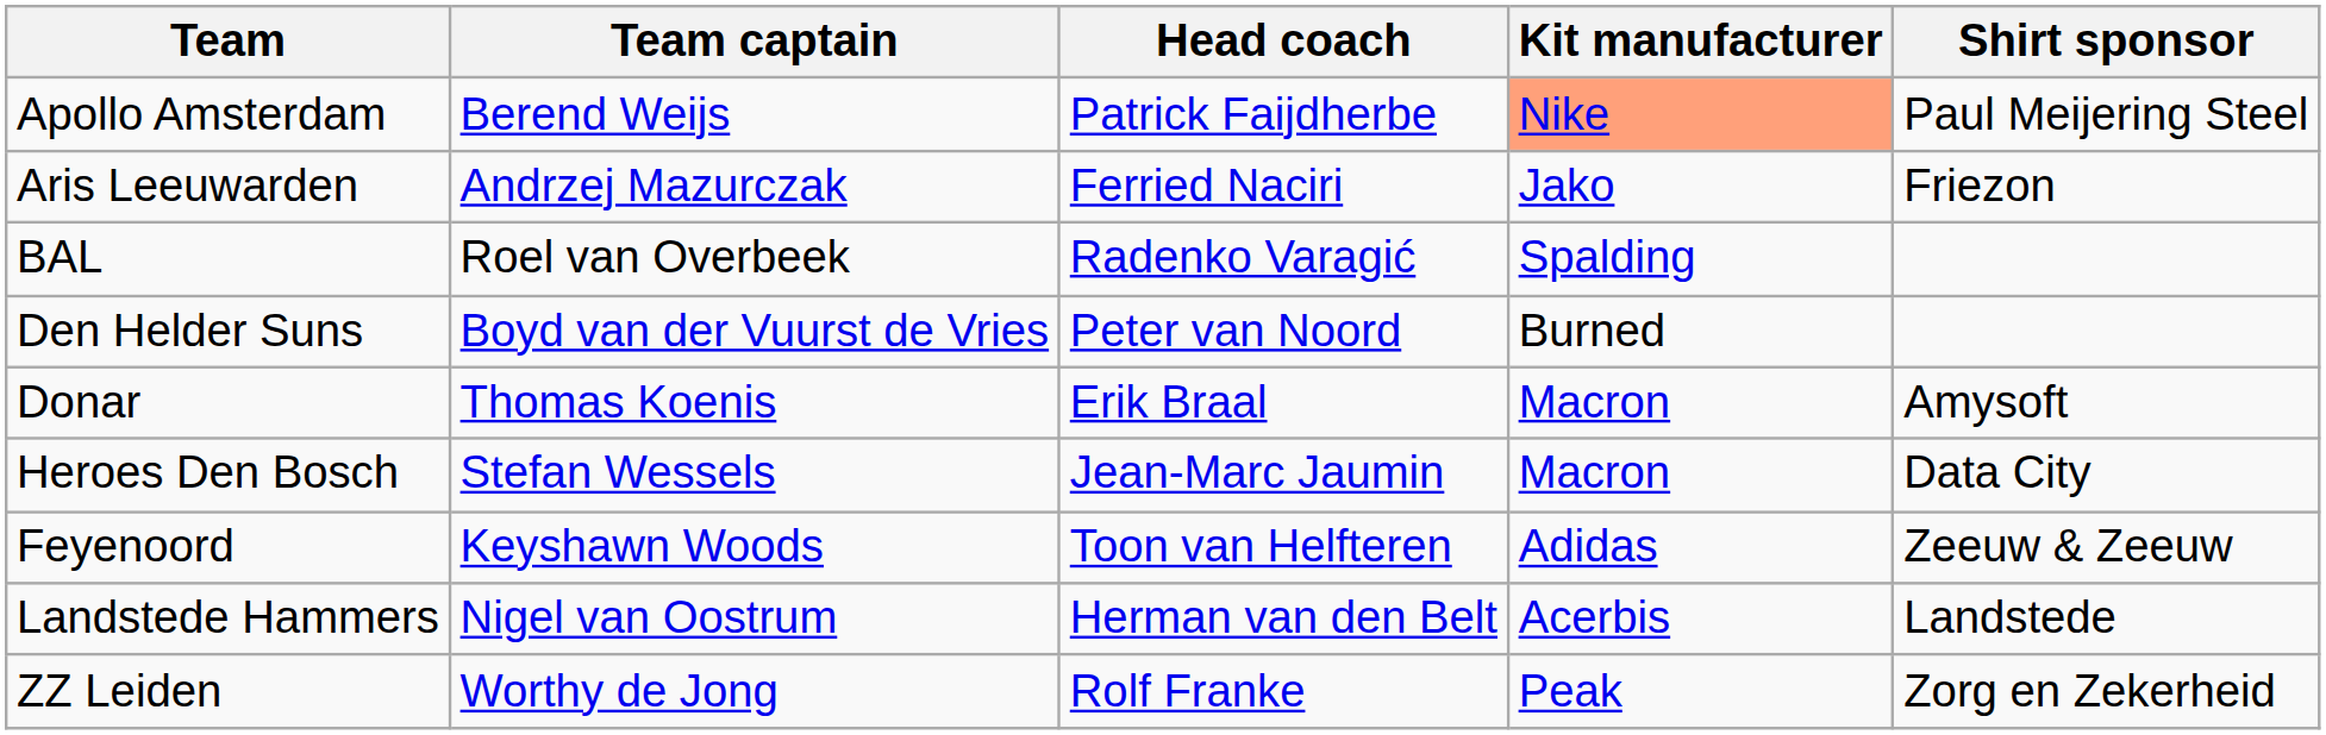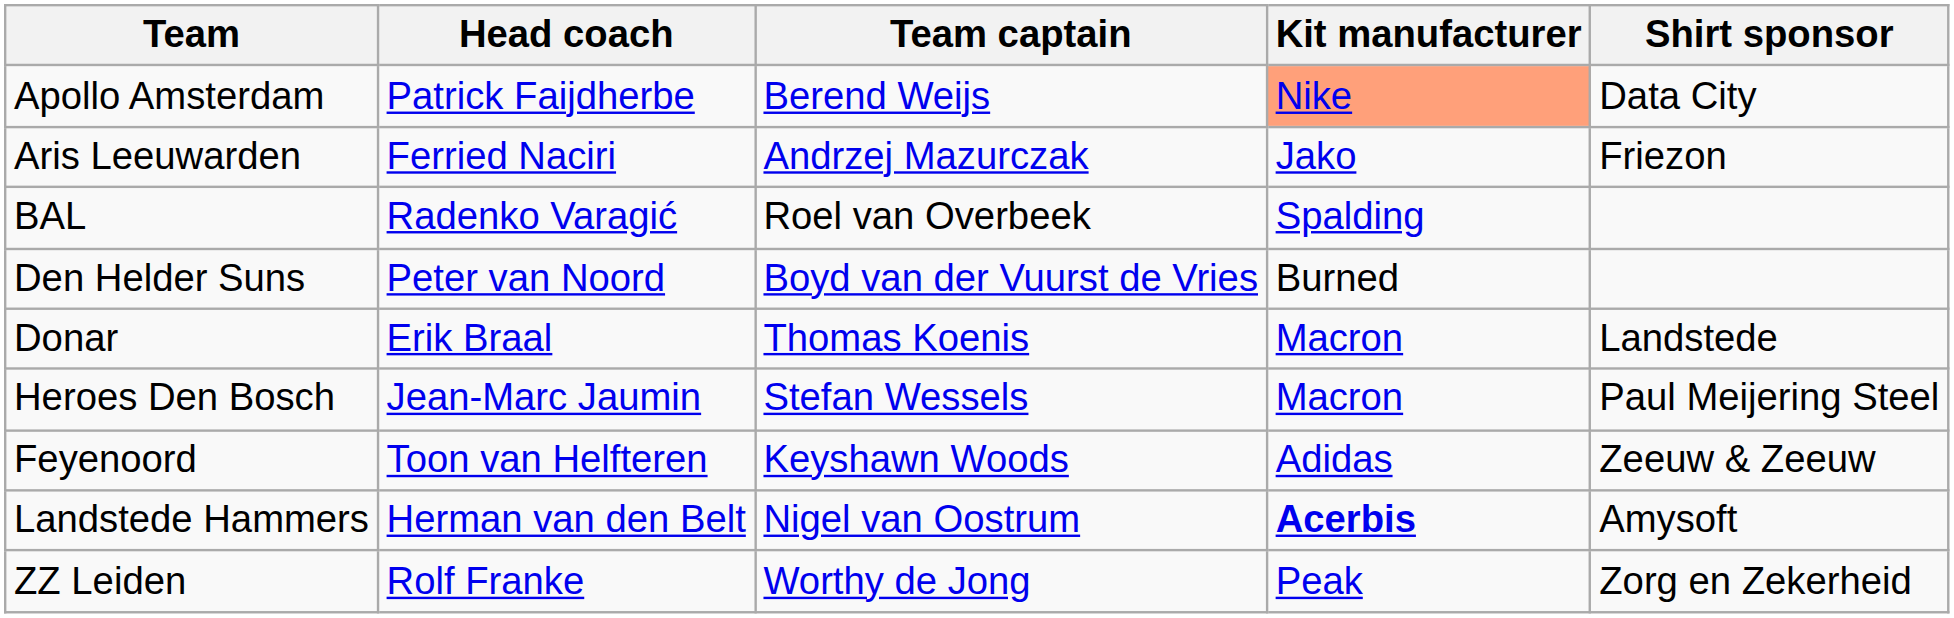 <table class="wikitable sortable">
 <tr>
 <th>Team</th>
+<th>Head coach</th>
 <th>Team captain</th>
-<th>Head coach</th>
 <th>Kit manufacturer</th>
 <th>Shirt sponsor</th>
 </tr>
 <tr>
 <td>Apollo Amsterdam</td>
+<td> <a href='#'>Patrick Faijdherbe</a></td>
 <td> <a href='#'>Berend Weijs</a></td>
-<td> <a href='#'>Patrick Faijdherbe</a></td>
 <td style="background: lightsalmon;"><a href='#'>Nike</a></td>
-<td>Paul Meijering Steel</td>
+<td>Data City</td>
 </tr>
 <tr>
 <td>Aris Leeuwarden</td>
+<td> <a href='#'>Ferried Naciri</a></td>
 <td> <a href='#'>Andrzej Mazurczak</a></td>
-<td> <a href='#'>Ferried Naciri</a></td>
 <td><a href='#'>Jako</a></td>
 <td>Friezon</td>
 </tr>
 <tr>
 <td>BAL</td>
+<td> <a href='#'>Radenko Varagić</a></td>
 <td> Roel van Overbeek</td>
-<td> <a href='#'>Radenko Varagić</a></td>
 <td><a href='#'>Spalding</a></td>
 <td></td>
 </tr>
 <tr>
 <td>Den Helder Suns</td>
+<td> <a href='#'>Peter van Noord</a></td>
 <td> <a href='#'>Boyd van der Vuurst de Vries</a></td>
-<td> <a href='#'>Peter van Noord</a></td>
 <td>Burned</td>
 <td></td>
 </tr>
 <tr>
 <td>Donar</td>
+<td> <a href='#'>Erik Braal</a></td>
 <td> <a href='#'>Thomas Koenis</a></td>
-<td> <a href='#'>Erik Braal</a></td>
 <td><a href='#'>Macron</a></td>
-<td>Amysoft</td>
+<td>Landstede</td>
 </tr>
 <tr>
 <td>Heroes Den Bosch</td>
+<td> <a href='#'>Jean-Marc Jaumin</a></td>
 <td> <a href='#'>Stefan Wessels</a></td>
-<td> <a href='#'>Jean-Marc Jaumin</a></td>
 <td><a href='#'>Macron</a></td>
-<td>Data City</td>
+<td>Paul Meijering Steel</td>
 </tr>
 <tr>
 <td>Feyenoord</td>
+<td> <a href='#'>Toon van Helfteren</a></td>
 <td> <a href='#'>Keyshawn Woods</a></td>
-<td> <a href='#'>Toon van Helfteren</a></td>
 <td><a href='#'>Adidas</a></td>
 <td>Zeeuw & Zeeuw</td>
 </tr>
 <tr>
 <td>Landstede Hammers</td>
+<td> <a href='#'>Herman van den Belt</a></td>
 <td> <a href='#'>Nigel van Oostrum</a></td>
-<td> <a href='#'>Herman van den Belt</a></td>
-<td><a href='#'>Acerbis</a></td>
-<td>Landstede</td>
+<td><strong><a href='#'>Acerbis</a></strong></td>
+<td>Amysoft</td>
 </tr>
 <tr>
 <td>ZZ Leiden</td>
+<td> <a href='#'>Rolf Franke</a></td>
 <td> <a href='#'>Worthy de Jong</a></td>
-<td> <a href='#'>Rolf Franke</a></td>
 <td><a href='#'>Peak</a></td>
 <td>Zorg en Zekerheid</td>
 </tr>
 </table>
